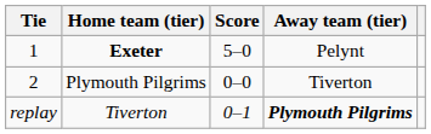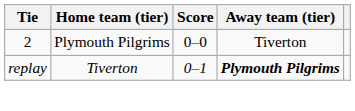 <table class="wikitable" style="text-align:center; font-size:85%">
 <tr>
 <th>Tie</th>
 <th>Home team (tier)</th>
 <th>Score</th>
 <th>Away team (tier)</th>
 <th></th>
-</tr>
-<tr>
-<td align="center">1</td>
-<td><strong>Exeter</strong></td>
-<td align="center">5–0</td>
-<td>Pelynt</td>
-<td></td>
 </tr>
 <tr>
 <td align="center">2</td>
 <td>Plymouth Pilgrims</td>
 <td align="center">0–0 </td>
 <td>Tiverton</td>
 <td></td>
 </tr>
 <tr>
 <td align="center"><em>replay</em></td>
 <td><em>Tiverton</em></td>
 <td align="center"><em>0–1</em></td>
 <td><strong><em>Plymouth Pilgrims</em></strong></td>
 <td></td>
 </tr>
 </table>
